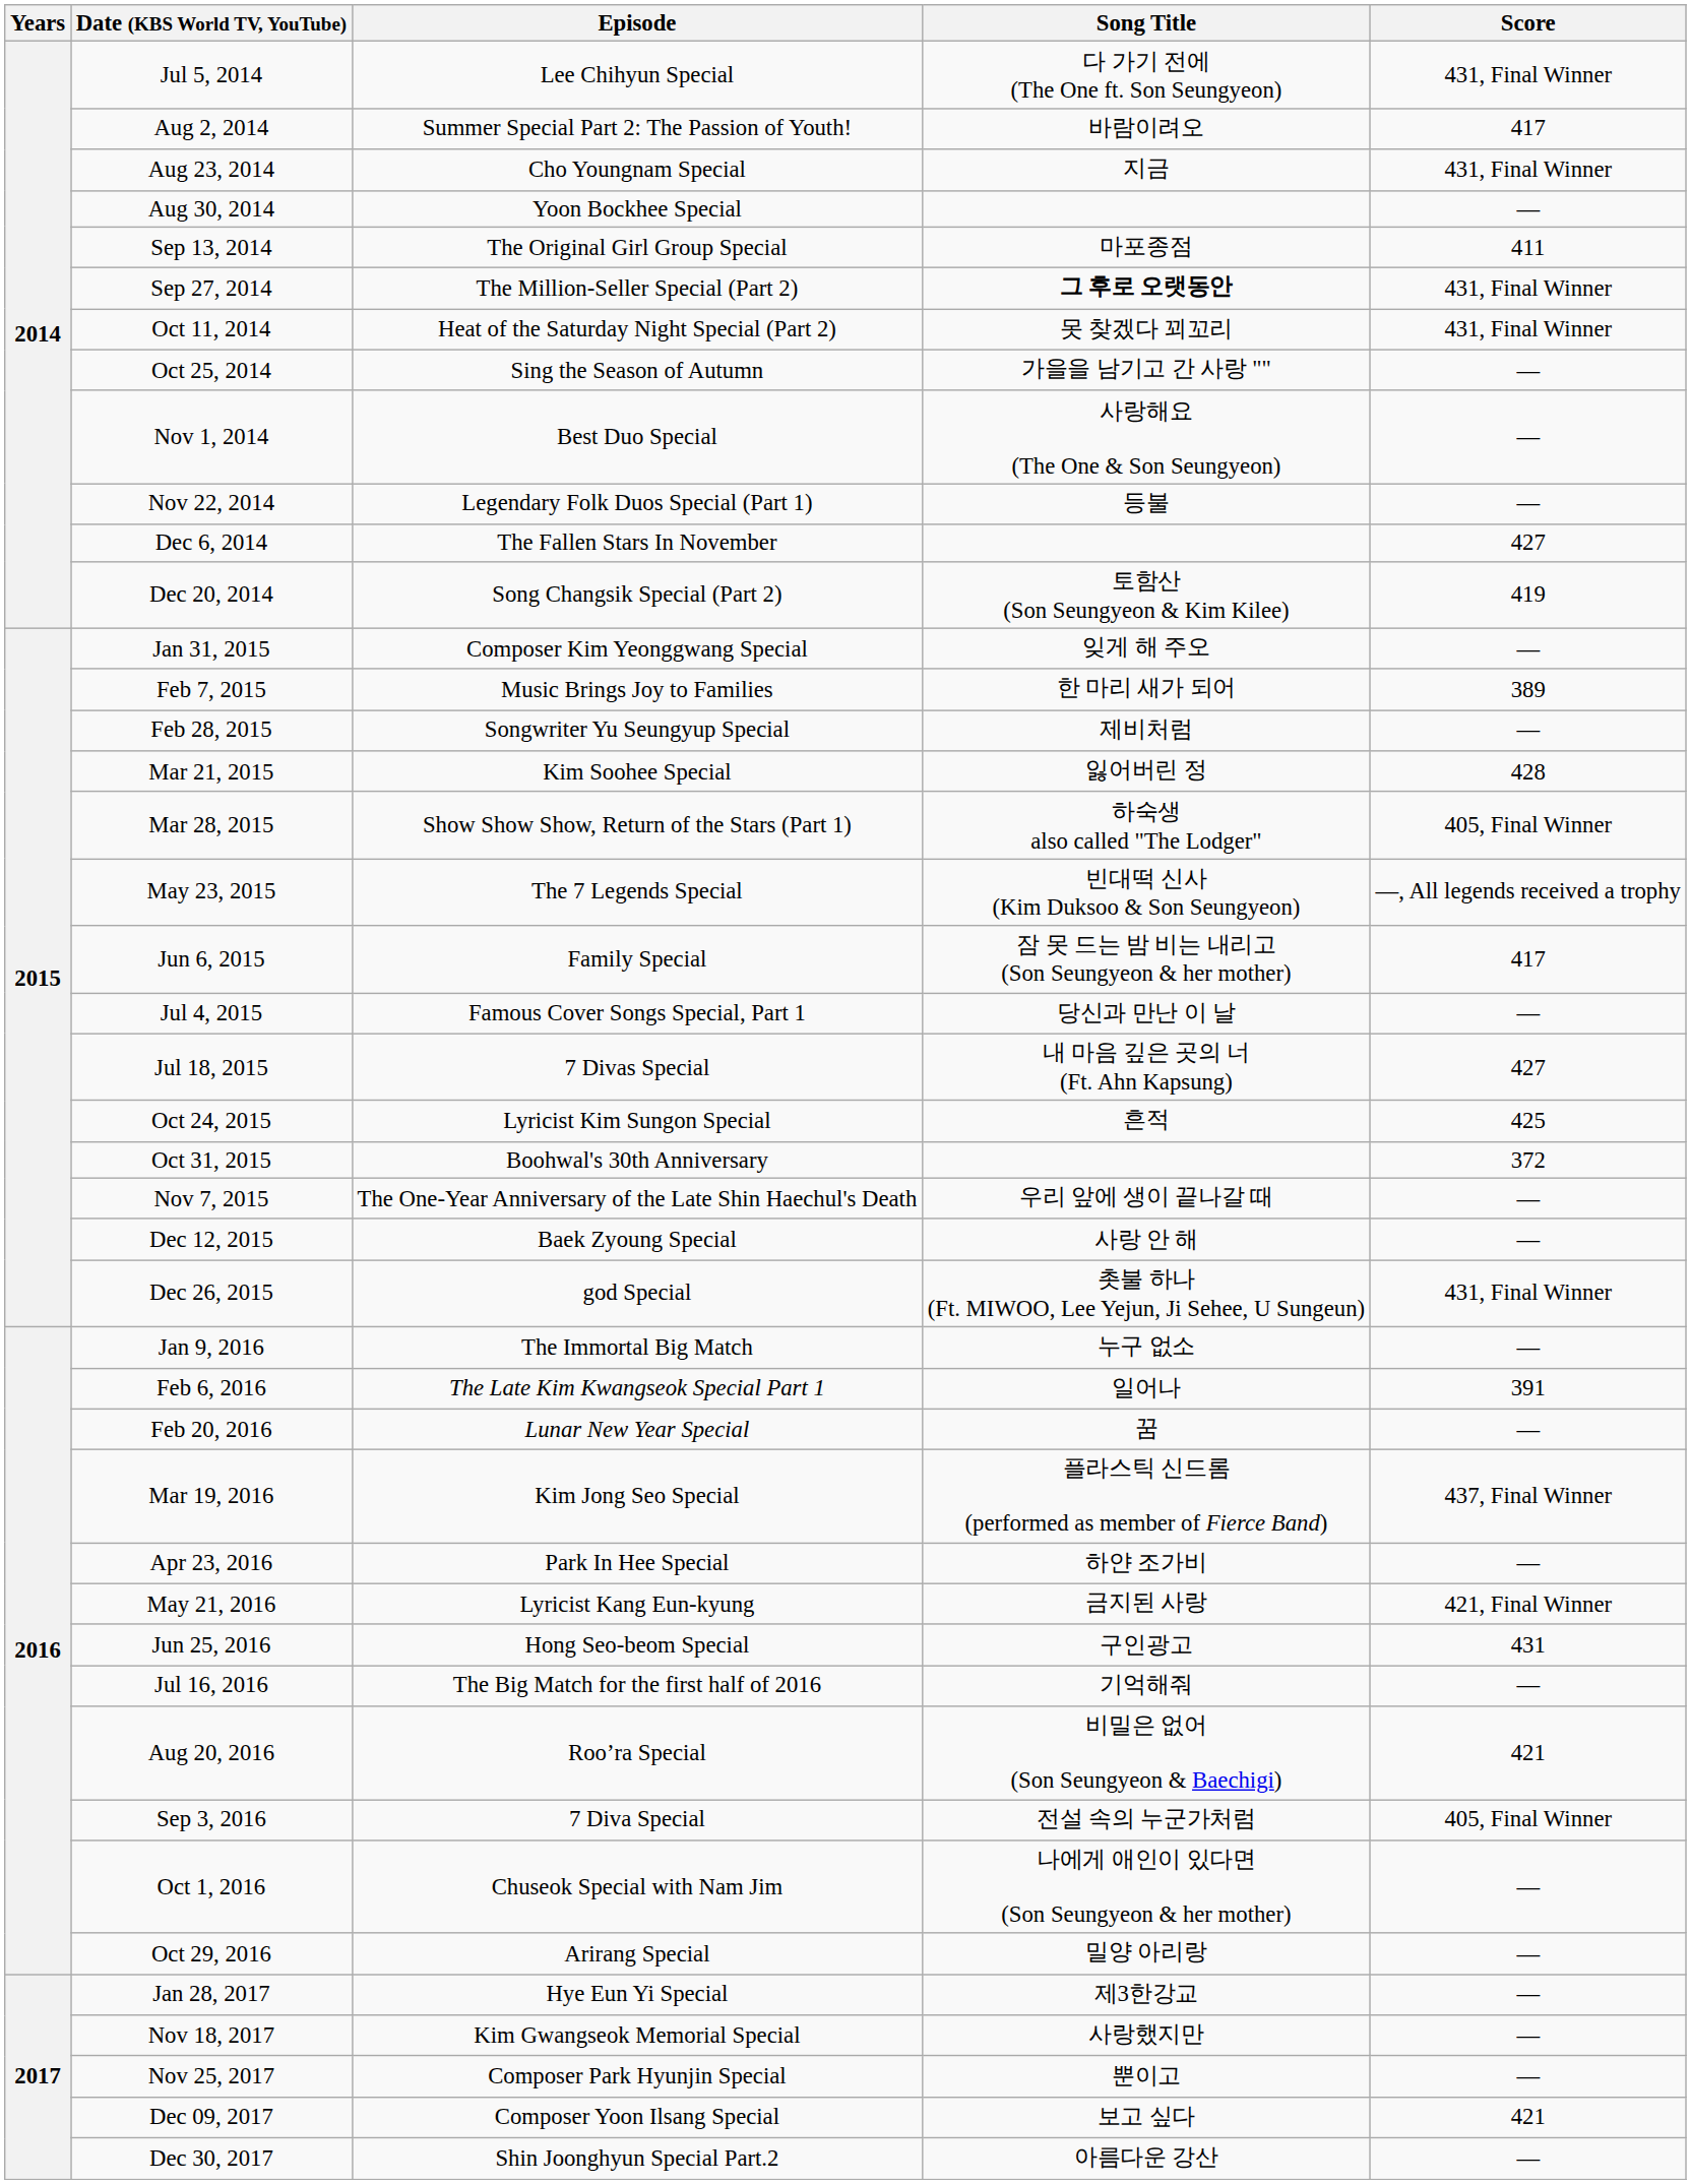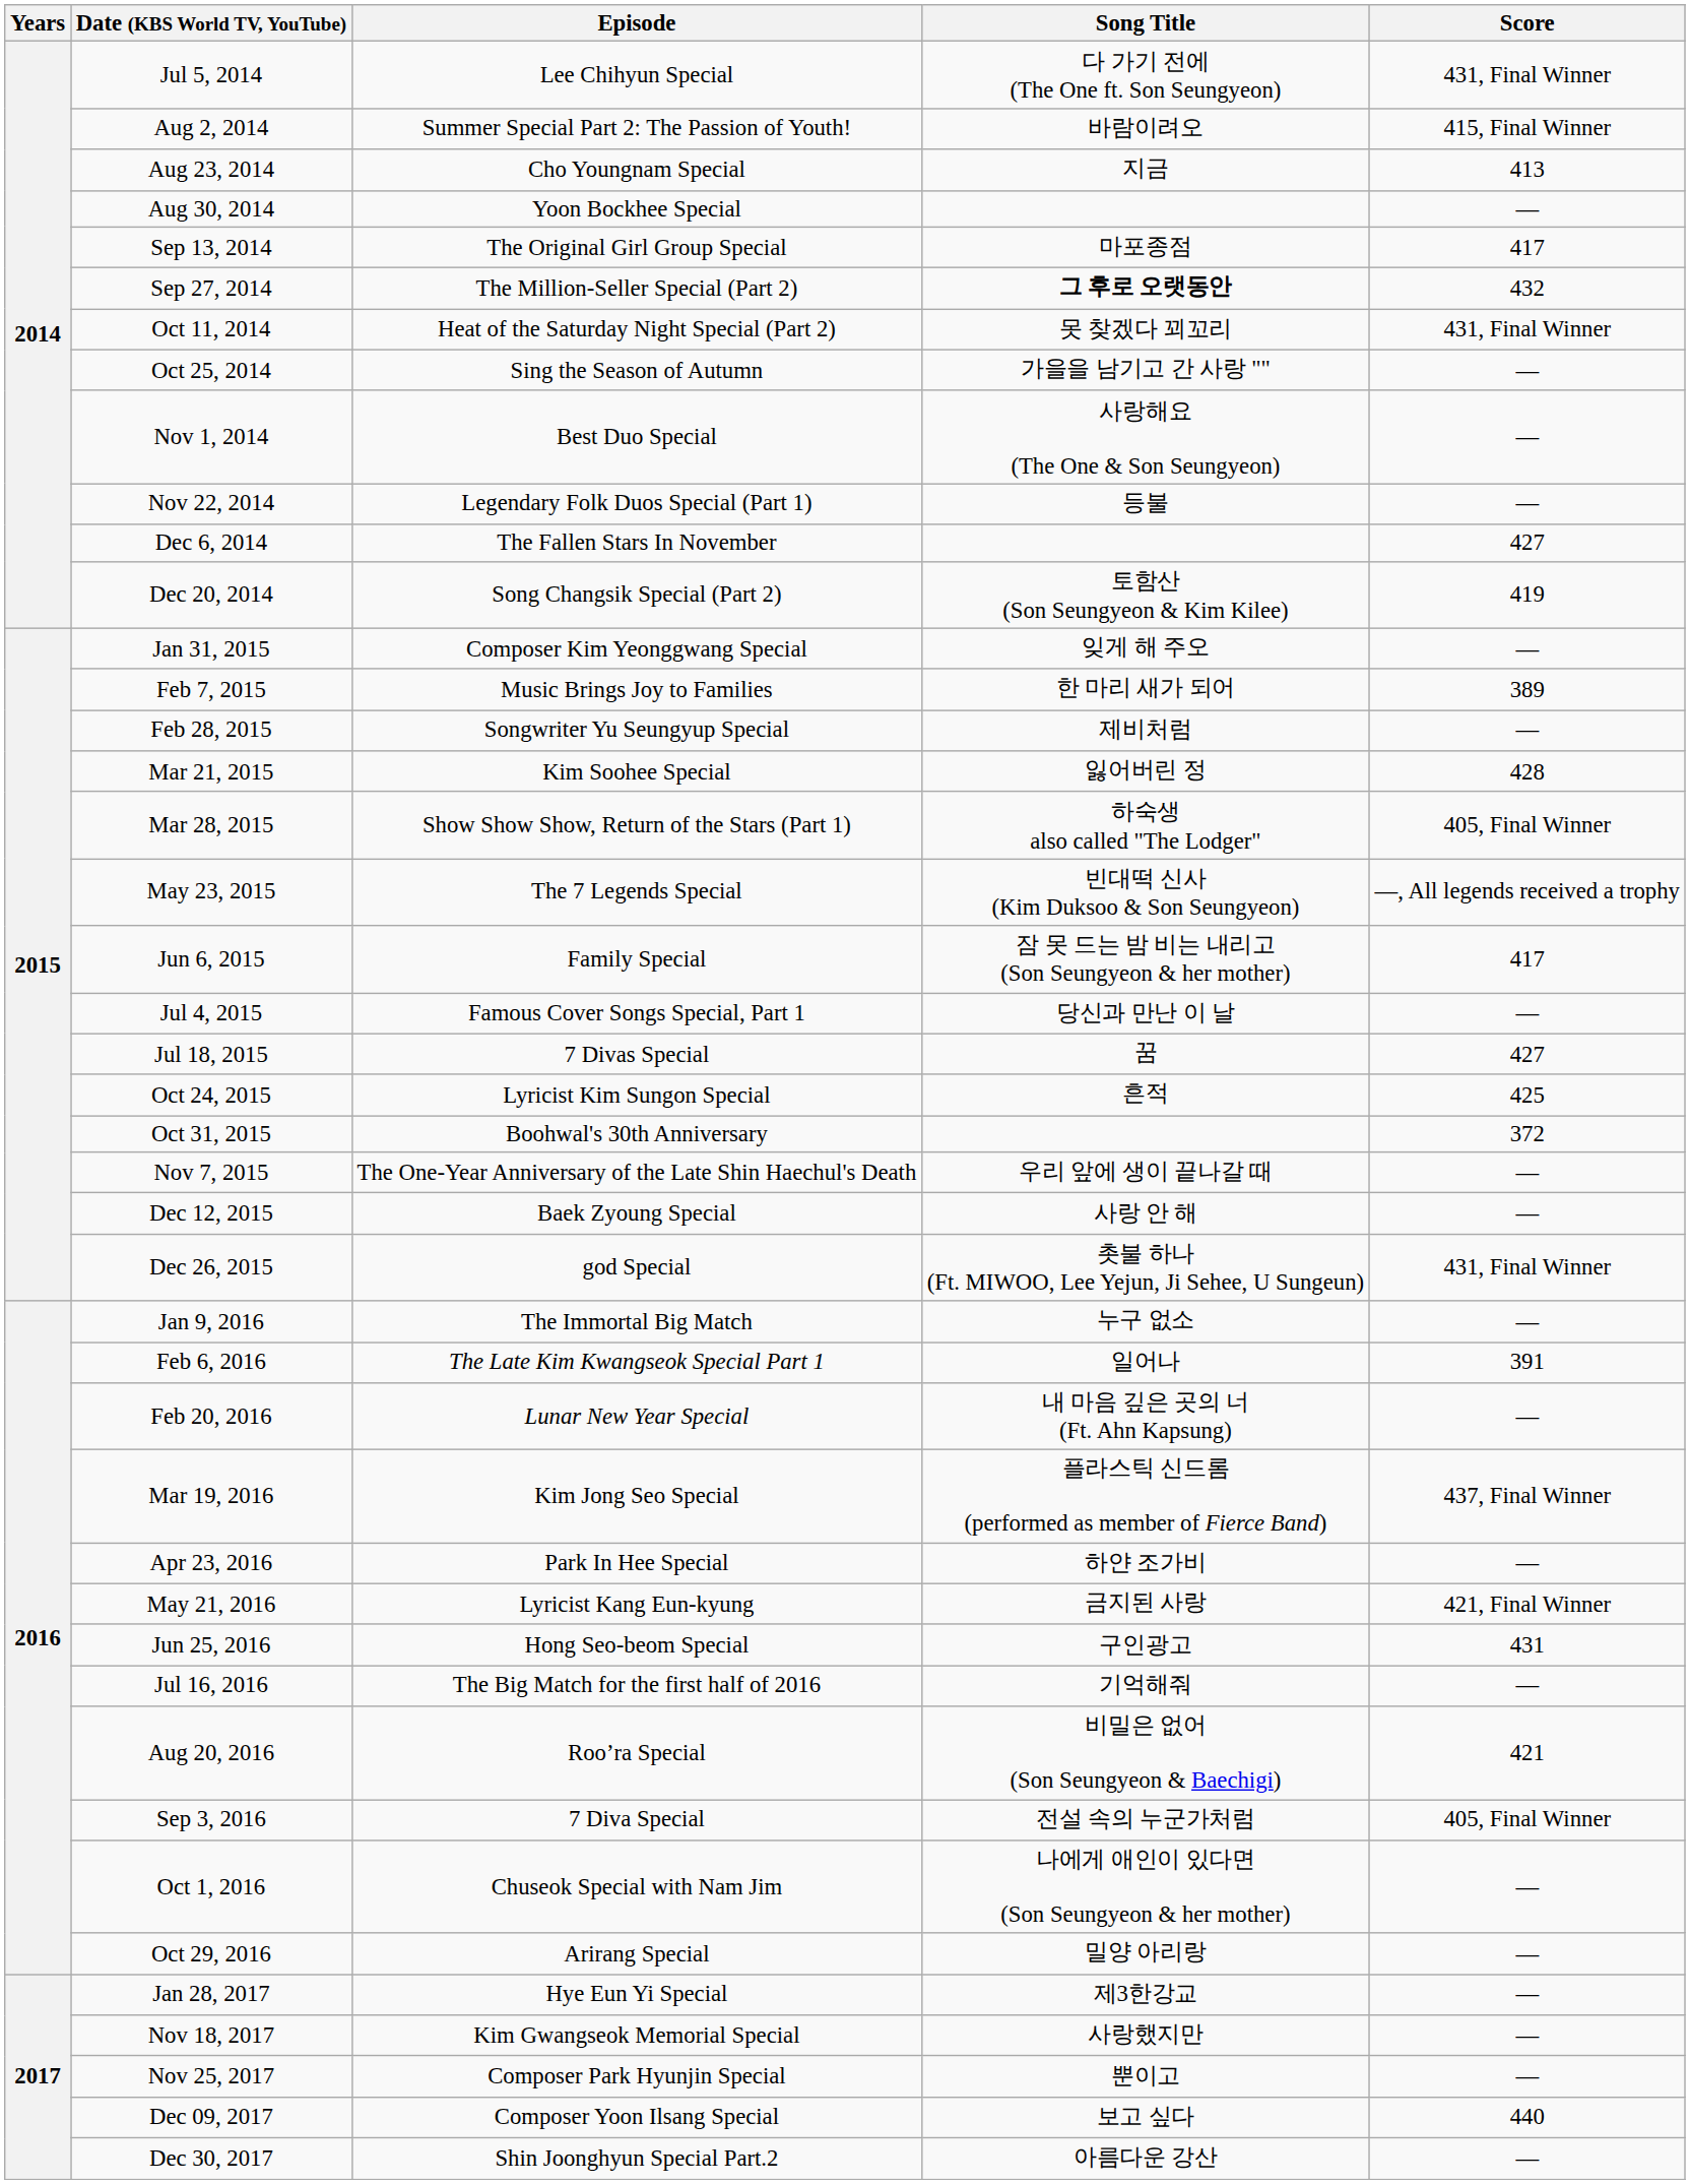 <table class="wikitable" style="text-align:center;">
 <tr>
 <th>Years</th>
 <th>Date <small>(KBS World TV, YouTube)</small></th>
 <th>Episode</th>
 <th>Song Title</th>
 <th>Score</th>
 </tr>
 <tr>
 <th rowspan="12">2014</th>
 <td>Jul 5, 2014</td>
 <td>Lee Chihyun Special</td>
 <td>다 가기 전에 <em></em><br>(The One ft. Son Seungyeon)</td>
 <td>431, Final Winner</td>
 </tr>
 <tr>
 <td>Aug 2, 2014</td>
 <td>Summer Special Part 2: The Passion of Youth!</td>
 <td>바람이려오 <em></em></td>
-<td>417</td>
+<td>415, Final Winner</td>
 </tr>
 <tr>
 <td>Aug 23, 2014</td>
 <td>Cho Youngnam Special</td>
 <td>지금 <em></em></td>
-<td>431, Final Winner</td>
+<td>413</td>
 </tr>
 <tr>
 <td>Aug 30, 2014</td>
 <td>Yoon Bockhee Special</td>
 <td></td>
 <td>—</td>
 </tr>
 <tr>
 <td>Sep 13, 2014</td>
 <td>The Original Girl Group Special</td>
 <td>마포종점 <em></em></td>
-<td>411</td>
+<td>417</td>
 </tr>
 <tr>
 <td>Sep 27, 2014</td>
 <td>The Million-Seller Special (Part 2)</td>
 <td><strong>그 후로 오랫동안 <em></em></strong></td>
-<td>431, Final Winner</td>
+<td>432</td>
 </tr>
 <tr>
 <td>Oct 11, 2014</td>
 <td>Heat of the Saturday Night Special (Part 2)</td>
 <td>못 찾겠다 꾀꼬리 <em></em></td>
 <td>431, Final Winner</td>
 </tr>
 <tr>
 <td>Oct 25, 2014</td>
 <td>Sing the Season of Autumn</td>
 <td>가을을 남기고 간 사랑 ""</td>
 <td>—</td>
 </tr>
 <tr>
 <td>Nov 1, 2014</td>
 <td>Best Duo Special</td>
 <td>사랑해요 <em></em> <br><br>(The One & Son Seungyeon)</td>
 <td>—</td>
 </tr>
 <tr>
 <td>Nov 22, 2014</td>
 <td>Legendary Folk Duos Special (Part 1)</td>
 <td>등불 <em></em></td>
 <td>—</td>
 </tr>
 <tr>
 <td>Dec 6, 2014</td>
 <td>The Fallen Stars In November</td>
 <td></td>
 <td>427</td>
 </tr>
 <tr>
 <td>Dec 20, 2014</td>
 <td>Song Changsik Special (Part 2)</td>
 <td>토함산 <em></em> <br>(Son Seungyeon & Kim Kilee)</td>
 <td>419</td>
 </tr>
 <tr>
 <th rowspan="14">2015</th>
 <td>Jan 31, 2015</td>
 <td>Composer Kim Yeonggwang Special</td>
 <td>잊게 해 주오 <em></em></td>
 <td>—</td>
 </tr>
 <tr>
 <td>Feb 7, 2015</td>
 <td>Music Brings Joy to Families</td>
 <td>한 마리 새가 되어 <em></em></td>
 <td>389</td>
 </tr>
 <tr>
 <td>Feb 28, 2015</td>
 <td>Songwriter Yu Seungyup Special</td>
 <td>제비처럼 <em></em></td>
 <td>—</td>
 </tr>
 <tr>
 <td>Mar 21, 2015</td>
 <td>Kim Soohee Special</td>
 <td>잃어버린 정 <em></em></td>
 <td>428</td>
 </tr>
 <tr>
 <td>Mar 28, 2015</td>
 <td>Show Show Show, Return of the Stars (Part 1)</td>
 <td>하숙생 <em></em> <br>also called "The Lodger"</td>
 <td>405, Final Winner</td>
 </tr>
 <tr>
 <td>May 23, 2015</td>
 <td>The 7 Legends Special</td>
 <td>빈대떡 신사 <em></em> <br>(Kim Duksoo & Son Seungyeon)</td>
 <td>—, All legends received a trophy</td>
 </tr>
 <tr>
 <td>Jun 6, 2015</td>
 <td>Family Special</td>
 <td>잠 못 드는 밤 비는 내리고 <em></em> <br>(Son Seungyeon & her mother)</td>
 <td>417</td>
 </tr>
 <tr>
 <td>Jul 4, 2015</td>
 <td>Famous Cover Songs Special, Part 1</td>
 <td>당신과 만난 이 날 <em></em></td>
 <td>—</td>
 </tr>
 <tr>
 <td>Jul 18, 2015</td>
 <td>7 Divas Special</td>
-<td>내 마음 깊은 곳의 너 <em></em> <br>(Ft. Ahn Kapsung)</td>
+<td>꿈 <em></em></td>
 <td>427</td>
 </tr>
 <tr>
 <td>Oct 24, 2015</td>
 <td>Lyricist Kim Sungon Special</td>
 <td>흔적 <em></em></td>
 <td>425</td>
 </tr>
 <tr>
 <td>Oct 31, 2015</td>
 <td>Boohwal's 30th Anniversary</td>
 <td></td>
 <td>372</td>
 </tr>
 <tr>
 <td>Nov 7, 2015</td>
 <td>The One-Year Anniversary of the Late Shin Haechul's Death</td>
 <td>우리 앞에 생이 끝나갈 때  <em></em></td>
 <td>—</td>
 </tr>
 <tr>
 <td>Dec 12, 2015</td>
 <td>Baek Zyoung Special</td>
 <td>사랑 안 해 <em></em></td>
 <td>—</td>
 </tr>
 <tr>
 <td>Dec 26, 2015</td>
 <td>god Special</td>
 <td>촛불 하나 <em></em> <br>(Ft. MIWOO, Lee Yejun, Ji Sehee, U Sungeun)</td>
 <td>431, Final Winner</td>
 </tr>
 <tr>
 <th rowspan="12">2016</th>
 <td>Jan 9, 2016</td>
 <td>The Immortal Big Match</td>
 <td>누구 없소 <em></em></td>
 <td>—</td>
 </tr>
 <tr>
 <td>Feb 6, 2016</td>
 <td><em>The Late Kim Kwangseok Special Part 1</em></td>
 <td>일어나 <em></em></td>
 <td>391</td>
 </tr>
 <tr>
 <td>Feb 20, 2016</td>
 <td><em>Lunar New Year Special</em></td>
-<td>꿈 <em></em></td>
+<td>내 마음 깊은 곳의 너 <em></em> <br>(Ft. Ahn Kapsung)</td>
 <td>—</td>
 </tr>
 <tr>
 <td>Mar 19, 2016</td>
 <td>Kim Jong Seo Special</td>
 <td>플라스틱 신드롬 <em></em> <br><br>(performed as member of <em>Fierce Band</em>)</td>
 <td>437, Final Winner</td>
 </tr>
 <tr>
 <td>Apr 23, 2016</td>
 <td>Park In Hee Special</td>
 <td>하얀 조가비 <em></em></td>
 <td>—</td>
 </tr>
 <tr>
 <td>May 21, 2016</td>
 <td>Lyricist Kang Eun-kyung</td>
 <td>금지된 사랑 <em></em></td>
 <td>421, Final Winner</td>
 </tr>
 <tr>
 <td>Jun 25, 2016</td>
 <td>Hong Seo-beom Special</td>
 <td>구인광고 <em></em></td>
 <td>431</td>
 </tr>
 <tr>
 <td>Jul 16, 2016</td>
 <td>The Big Match for the first half of 2016</td>
 <td>기억해줘 <em></em></td>
 <td>—</td>
 </tr>
 <tr>
 <td>Aug 20, 2016</td>
 <td>Roo’ra Special</td>
 <td>비밀은 없어 <em></em> <br><br>(Son Seungyeon & <a href='#'>Baechigi</a>)</td>
 <td>421</td>
 </tr>
 <tr>
 <td>Sep 3, 2016</td>
 <td>7 Diva Special</td>
 <td>전설 속의 누군가처럼 <em></em></td>
 <td>405, Final Winner</td>
 </tr>
 <tr>
 <td>Oct 1, 2016</td>
 <td>Chuseok Special with Nam Jim</td>
 <td>나에게 애인이 있다면 <em></em> <br><br>(Son Seungyeon & her mother)</td>
 <td>—</td>
 </tr>
 <tr>
 <td>Oct 29, 2016</td>
 <td>Arirang Special</td>
 <td>밀양 아리랑 <em></em></td>
 <td>—</td>
 </tr>
 <tr>
 <th rowspan="5">2017</th>
 <td>Jan 28, 2017</td>
 <td>Hye Eun Yi Special</td>
 <td>제3한강교 <em></em></td>
 <td>—</td>
 </tr>
 <tr>
 <td>Nov 18, 2017</td>
 <td>Kim Gwangseok Memorial Special</td>
 <td>사랑했지만 <em></em></td>
 <td>—</td>
 </tr>
 <tr>
 <td>Nov 25, 2017</td>
 <td>Composer Park Hyunjin Special</td>
 <td>뿐이고 <em></em></td>
 <td>—</td>
 </tr>
 <tr>
 <td>Dec 09, 2017</td>
 <td>Composer Yoon Ilsang Special</td>
 <td>보고 싶다 <em></em></td>
-<td>421</td>
+<td>440</td>
 </tr>
 <tr>
 <td>Dec 30, 2017</td>
 <td>Shin Joonghyun Special Part.2</td>
 <td>아름다운 강산 <em></em></td>
 <td>—</td>
 </tr>
 <tr>
 </tr>
 </table>
